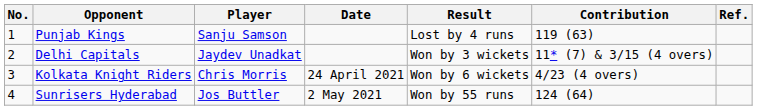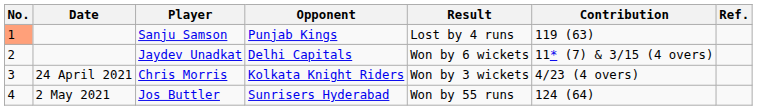 <table class="wikitable sortable" text-align: center;">
 <tr>
 <th>No.</th>
+<th>Date</th>
+<th>Player</th>
 <th>Opponent</th>
-<th>Player</th>
-<th>Date</th>
 <th>Result</th>
 <th>Contribution</th>
 <th>Ref.</th>
 </tr>
 <tr>
-<td>1</td>
+<td style="background: lightsalmon;">1</td>
+<td></td>
+<td><a href='#'>Sanju Samson</a></td>
 <td><a href='#'>Punjab Kings</a></td>
-<td><a href='#'>Sanju Samson</a></td>
-<td></td>
 <td>Lost by 4 runs</td>
 <td>119 (63)</td>
 <td></td>
 </tr>
 <tr>
 <td>2</td>
+<td></td>
+<td><a href='#'>Jaydev Unadkat</a></td>
 <td><a href='#'>Delhi Capitals</a></td>
-<td><a href='#'>Jaydev Unadkat</a></td>
-<td></td>
-<td>Won by 3 wickets</td>
+<td>Won by 6 wickets</td>
 <td>11<a href='#'>*</a> (7) & 3/15 (4 overs)</td>
 <td></td>
 </tr>
 <tr>
 <td>3</td>
+<td>24 April 2021</td>
+<td><a href='#'>Chris Morris</a></td>
 <td><a href='#'>Kolkata Knight Riders</a></td>
-<td><a href='#'>Chris Morris</a></td>
-<td>24 April 2021</td>
-<td>Won by 6 wickets</td>
+<td>Won by 3 wickets</td>
 <td>4/23 (4 overs)</td>
 <td></td>
 </tr>
 <tr>
 <td>4</td>
+<td>2 May 2021</td>
+<td><a href='#'>Jos Buttler</a></td>
 <td><a href='#'>Sunrisers Hyderabad</a></td>
-<td><a href='#'>Jos Buttler</a></td>
-<td>2 May 2021</td>
 <td>Won by 55 runs</td>
 <td>124 (64)</td>
 <td></td>
 </tr>
 </table>
